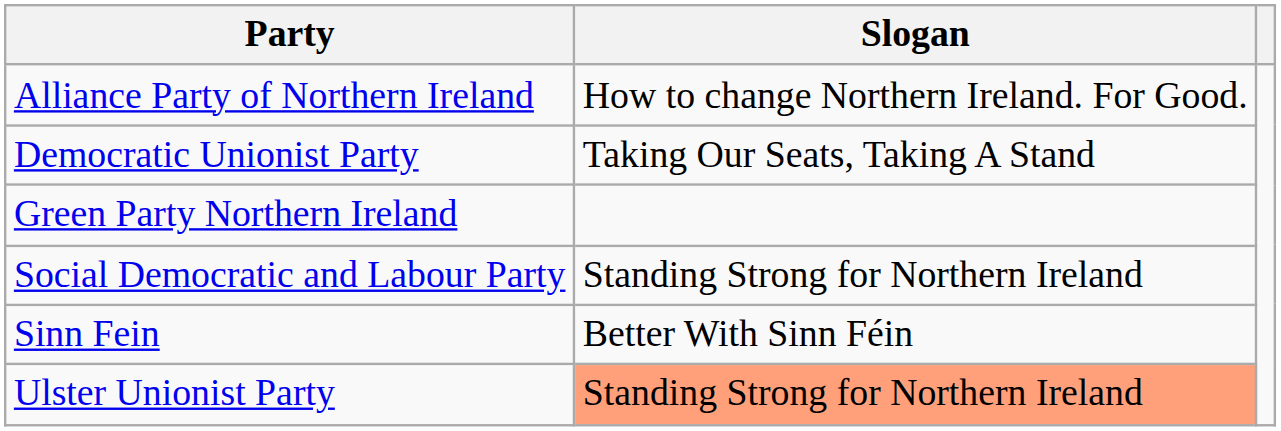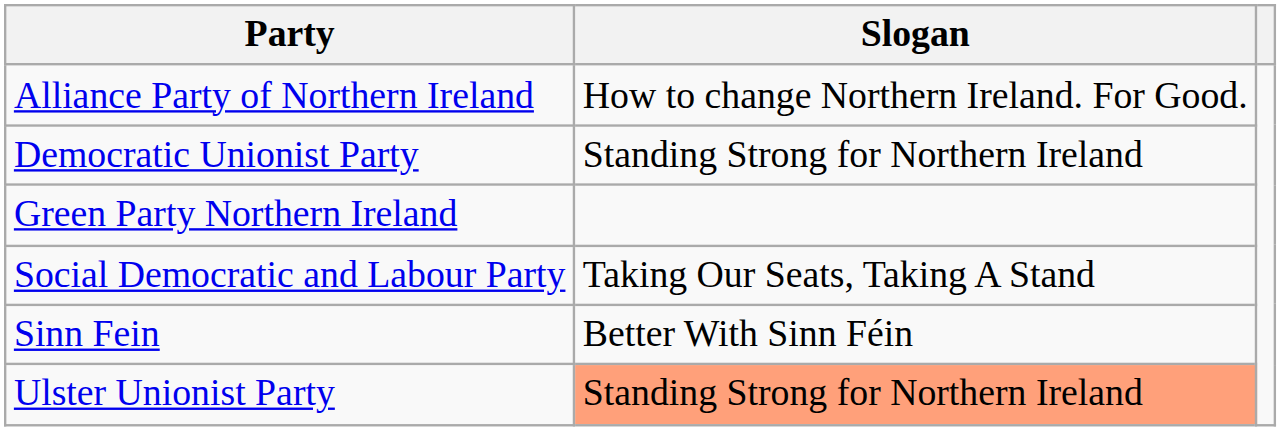 <table class="wikitable">
 <tr>
 <th>Party</th>
 <th>Slogan</th>
 <th></th>
 </tr>
 <tr>
 <td><a href='#'>Alliance Party of Northern Ireland</a></td>
 <td>How to change Northern Ireland. For Good.</td>
 <td rowspan="6"></td>
 </tr>
 <tr>
 <td><a href='#'>Democratic Unionist Party</a></td>
-<td>Taking Our Seats, Taking A Stand</td>
+<td>Standing Strong for Northern Ireland</td>
 </tr>
 <tr>
 <td><a href='#'>Green Party Northern Ireland</a></td>
 <td></td>
 </tr>
 <tr>
 <td><a href='#'>Social Democratic and Labour Party</a></td>
-<td>Standing Strong for Northern Ireland</td>
+<td>Taking Our Seats, Taking A Stand</td>
 </tr>
 <tr>
 <td><a href='#'>Sinn Fein</a></td>
 <td>Better With Sinn Féin</td>
 </tr>
 <tr>
 <td><a href='#'>Ulster Unionist Party</a></td>
 <td style="background: lightsalmon;">Standing Strong for Northern Ireland</td>
 </tr>
 </table>
